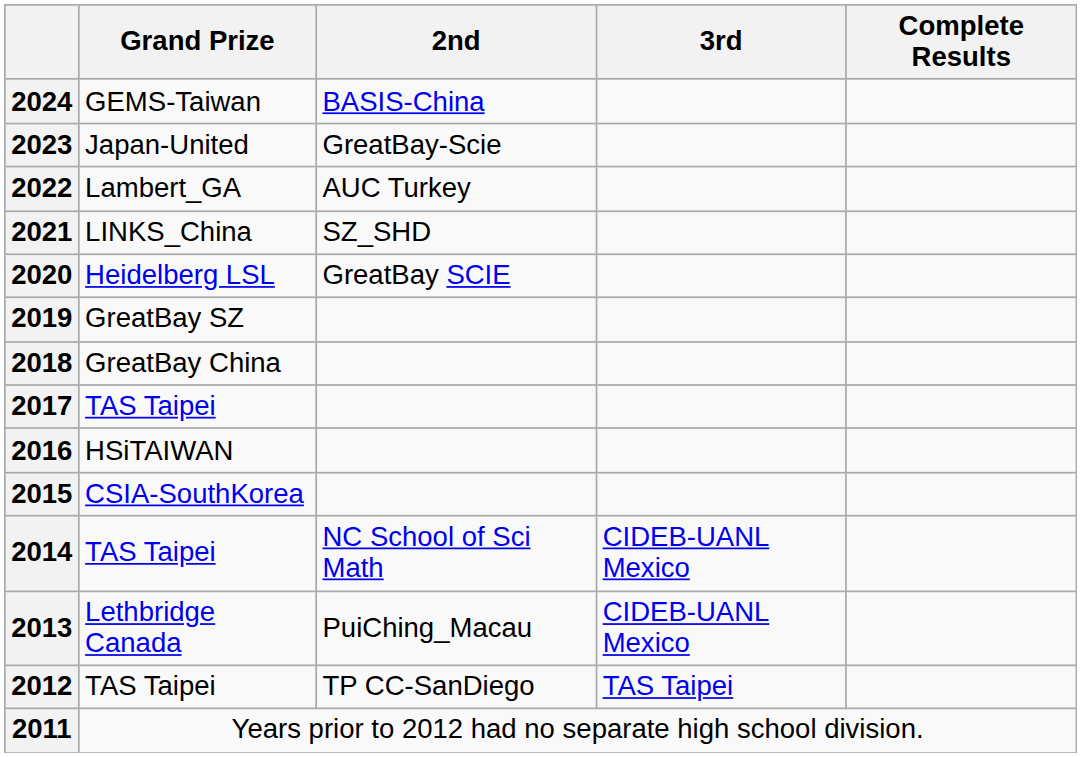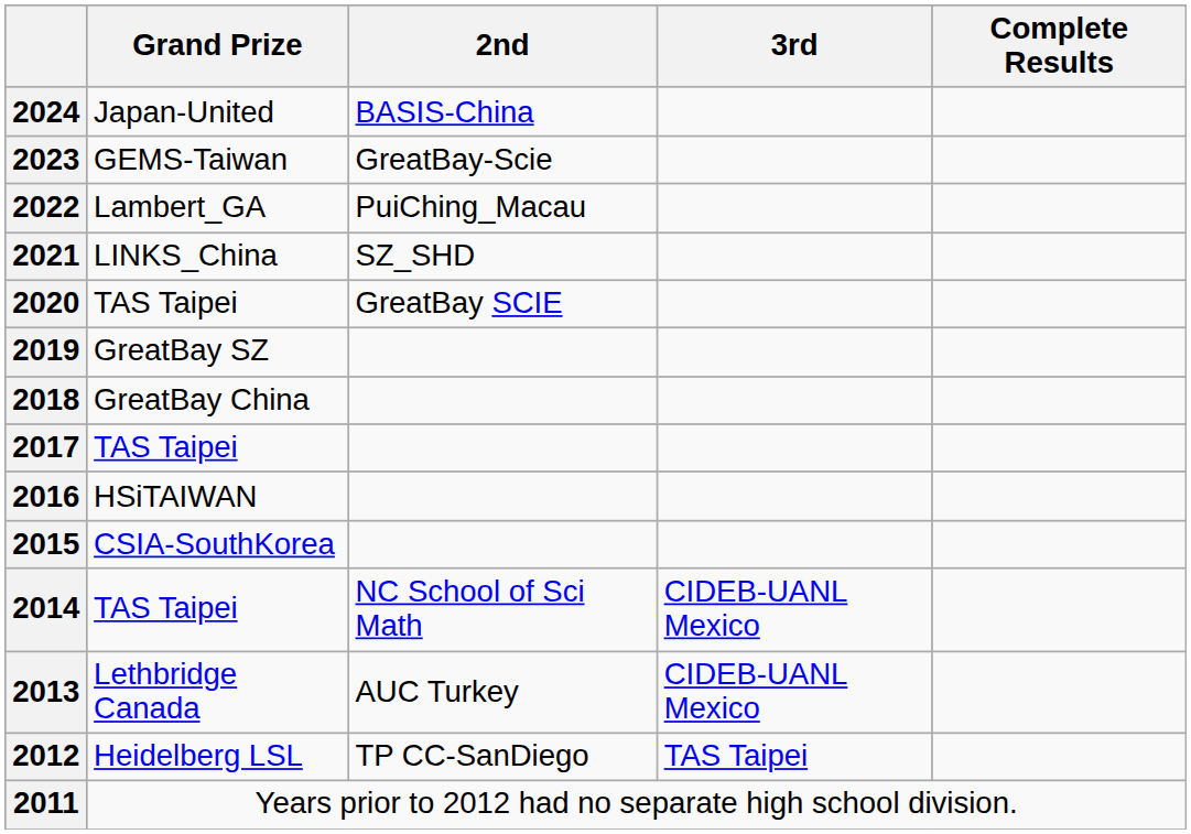 <table class="wikitable" style="margin:1em auto;">
 <tr>
 <th></th>
 <th>Grand Prize</th>
 <th>2nd</th>
 <th>3rd</th>
 <th>Complete Results</th>
 </tr>
 <tr>
 <th>2024</th>
-<td>GEMS-Taiwan </td>
+<td>Japan-United </td>
 <td><a href='#'>BASIS-China</a> </td>
 <td></td>
 <td></td>
 </tr>
 <tr>
 <th>2023</th>
-<td>Japan-United </td>
+<td>GEMS-Taiwan </td>
 <td>GreatBay-Scie </td>
 <td></td>
 <td></td>
 </tr>
 <tr>
 <th>2022</th>
 <td>Lambert_GA </td>
-<td>AUC Turkey </td>
+<td>PuiChing_Macau </td>
 <td></td>
 <td></td>
 </tr>
 <tr>
 <th>2021</th>
 <td>LINKS_China </td>
 <td>SZ_SHD </td>
 <td></td>
 <td></td>
 </tr>
 <tr>
 <th>2020</th>
-<td><a href='#'>Heidelberg LSL</a> </td>
+<td>TAS Taipei </td>
 <td>GreatBay <a href='#'>SCIE</a> </td>
 <td></td>
 <td></td>
 </tr>
 <tr>
 <th>2019</th>
 <td>GreatBay SZ </td>
 <td></td>
 <td></td>
 <td></td>
 </tr>
 <tr>
 <th>2018</th>
 <td>GreatBay China </td>
 <td></td>
 <td></td>
 <td></td>
 </tr>
 <tr>
 <th>2017</th>
 <td><a href='#'>TAS Taipei</a> </td>
 <td></td>
 <td></td>
 <td></td>
 </tr>
 <tr>
 <th>2016</th>
 <td>HSiTAIWAN </td>
 <td></td>
 <td></td>
 <td></td>
 </tr>
 <tr>
 <th>2015</th>
 <td><a href='#'>CSIA-SouthKorea</a> </td>
 <td></td>
 <td></td>
 <td></td>
 </tr>
 <tr>
 <th>2014</th>
 <td><a href='#'>TAS Taipei</a> </td>
 <td><a href='#'>NC School of Sci Math</a> </td>
 <td><a href='#'>CIDEB-UANL Mexico</a> </td>
 <td></td>
 </tr>
 <tr>
 <th>2013</th>
 <td><a href='#'>Lethbridge Canada</a> </td>
-<td>PuiChing_Macau </td>
+<td>AUC Turkey </td>
 <td><a href='#'>CIDEB-UANL Mexico</a> </td>
 <td></td>
 </tr>
 <tr>
 <th>2012</th>
-<td>TAS Taipei </td>
+<td><a href='#'>Heidelberg LSL</a> </td>
 <td>TP CC-SanDiego </td>
 <td><a href='#'>TAS Taipei</a></td>
 <td></td>
 </tr>
 <tr>
 <th>2011</th>
 <td colspan="6" style="text-align: center;">Years prior to 2012 had no separate high school division.</td>
 </tr>
 </table>
